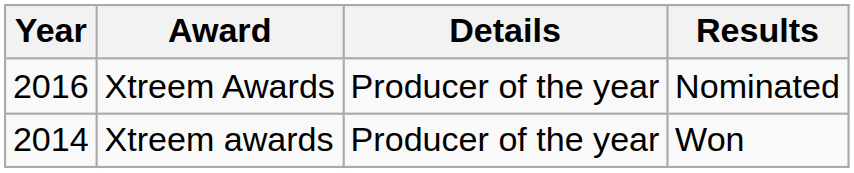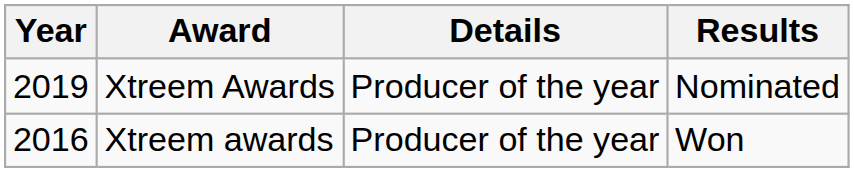 <table class="wikitable">
 <tr>
 <th>Year</th>
 <th>Award</th>
 <th>Details</th>
 <th>Results</th>
 </tr>
 <tr>
-<td>2016</td>
+<td>2019</td>
 <td>Xtreem Awards</td>
 <td>Producer of the year</td>
 <td>Nominated</td>
 </tr>
 <tr>
-<td>2014</td>
+<td>2016</td>
 <td>Xtreem awards</td>
 <td>Producer of the year</td>
 <td>Won</td>
 </tr>
 </table>
